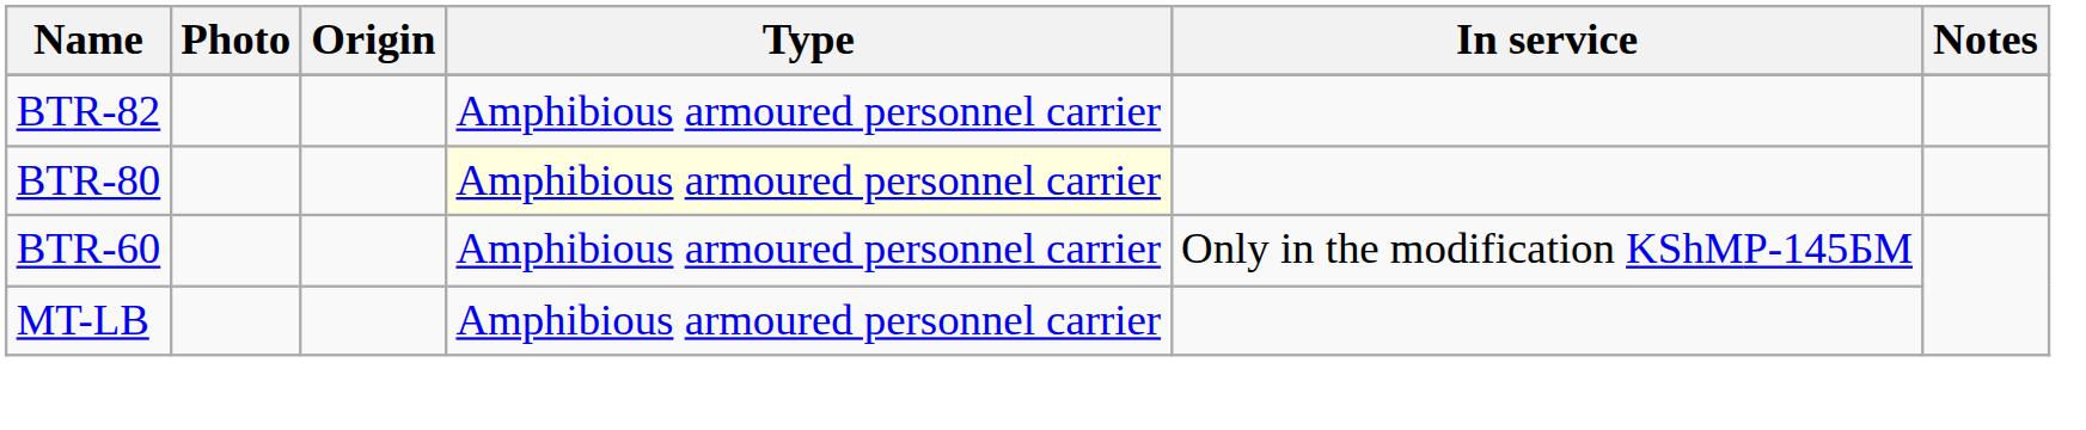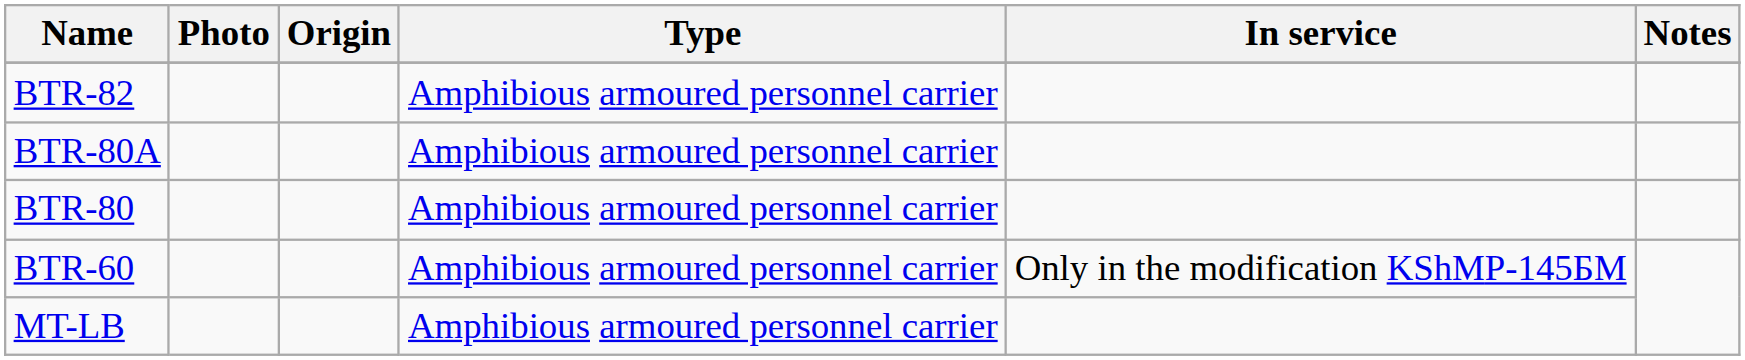 <table class="wikitable">
 <tr>
 <th style="text-align:center;">Name</th>
 <th style="text-align:l center;">Photo</th>
 <th style="text-align: center;">Origin</th>
 <th style="text-align:l center;">Type</th>
 <th style="text-align:l center;">In service</th>
 <th style="text-align: center;">Notes</th>
 </tr>
 <tr>
 </tr>
 <tr>
 <td><a href='#'>BTR-82</a></td>
 <td></td>
 <td></td>
 <td><a href='#'>Amphibious</a> <a href='#'>armoured personnel carrier</a></td>
 <td></td>
 <td></td>
 </tr>
 <tr>
+<td><a href='#'>BTR-80A</a></td>
+<td></td>
+<td></td>
+<td><a href='#'>Amphibious</a> <a href='#'>armoured personnel carrier</a></td>
+<td></td>
+<td></td>
+</tr>
+<tr>
 <td><a href='#'>BTR-80</a></td>
 <td></td>
 <td></td>
-<td style="background: lightyellow;"><a href='#'>Amphibious</a> <a href='#'>armoured personnel carrier</a></td>
+<td><a href='#'>Amphibious</a> <a href='#'>armoured personnel carrier</a></td>
 <td></td>
 <td></td>
 </tr>
 <tr>
 <td><a href='#'>BTR-60</a></td>
 <td></td>
 <td></td>
 <td><a href='#'>Amphibious</a> <a href='#'>armoured personnel carrier</a></td>
 <td>Only in the modification <a href='#'>KShM</a><a href='#'>Р-145БМ</a></td>
 </tr>
 <tr>
 <td><a href='#'>MT-LB</a></td>
 <td></td>
 <td></td>
 <td><a href='#'>Amphibious</a> <a href='#'>armoured personnel carrier</a></td>
 <td></td>
 </tr>
 </table>
